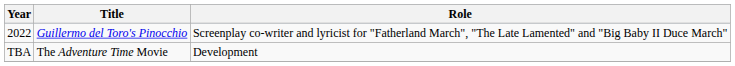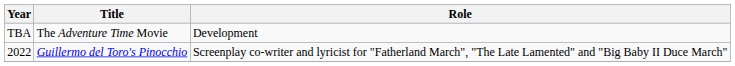 <table class="wikitable">
 <tr style="background:#b0c4de; text-align:center;">
 <th>Year</th>
 <th>Title</th>
 <th>Role</th>
 </tr>
 <tr>
+<td>TBA</td>
+<td>The <em>Adventure Time</em> Movie</td>
+<td>Development</td>
+</tr>
+<tr>
 <td>2022</td>
 <td><em><a href='#'>Guillermo del Toro's Pinocchio</a></em></td>
 <td>Screenplay co-writer and lyricist for "Fatherland March", "The Late Lamented" and "Big Baby II Duce March"</td>
 </tr>
 <tr>
-<td>TBA</td>
-<td>The <em>Adventure Time</em> Movie</td>
-<td>Development</td>
-</tr>
-<tr>
 </tr>
 </table>
